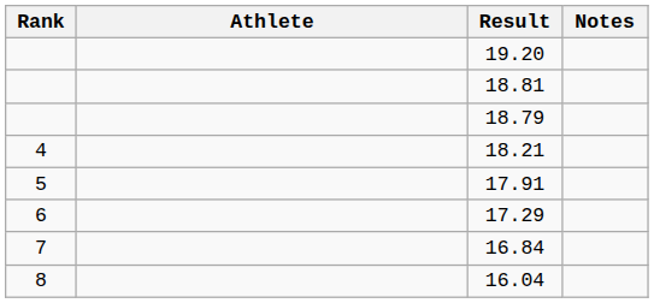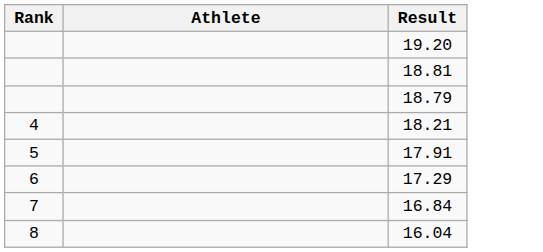 <table class="wikitable" style="text-align:center">
 <tr>
 <th width=40>Rank</th>
 <th width=250>Athlete</th>
 <th width=55>Result</th>
-<th width=50>Notes</th>
 </tr>
 <tr>
 <td></td>
 <td align=left></td>
 <td>19.20</td>
-<td></td>
 </tr>
 <tr>
 <td></td>
 <td align=left></td>
 <td>18.81</td>
-<td></td>
 </tr>
 <tr>
 <td></td>
 <td align=left></td>
 <td>18.79</td>
-<td></td>
 </tr>
 <tr>
 <td>4</td>
 <td align=left></td>
 <td>18.21</td>
-<td></td>
 </tr>
 <tr>
 <td>5</td>
 <td align=left></td>
 <td>17.91</td>
-<td></td>
 </tr>
 <tr>
 <td>6</td>
 <td align=left></td>
 <td>17.29</td>
-<td></td>
 </tr>
 <tr>
 <td>7</td>
 <td align=left></td>
 <td>16.84</td>
-<td></td>
 </tr>
 <tr>
 <td>8</td>
 <td align=left></td>
 <td>16.04</td>
-<td></td>
 </tr>
 </table>
